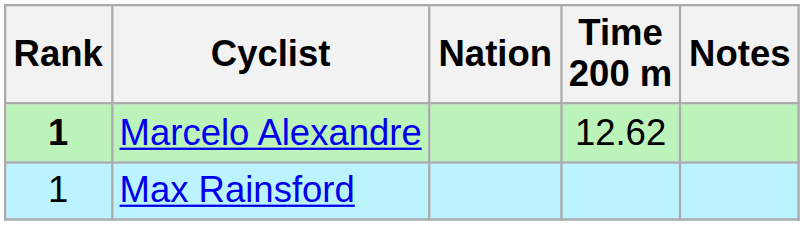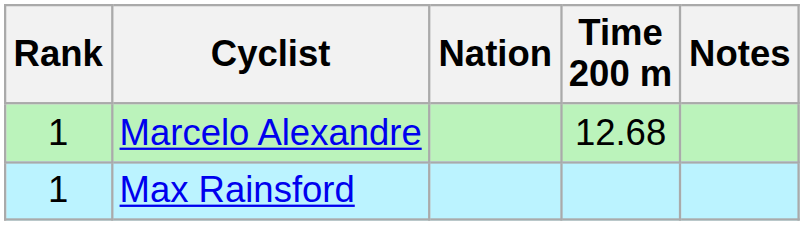 <table class="wikitable sortable" style="text-align:center">
 <tr>
 <th>Rank</th>
 <th>Cyclist</th>
 <th>Nation</th>
 <th>Time<br>200 m</th>
 <th>Notes</th>
 </tr>
 <tr bgcolor=bbf3bb>
-<td><strong>1</strong></td>
+<td>1</td>
 <td align=left><a href='#'>Marcelo Alexandre</a></td>
 <td align=left></td>
-<td>12.62</td>
+<td>12.68</td>
 <td></td>
 </tr>
 <tr bgcolor=bbf3ff>
 <td>1</td>
 <td align=left><a href='#'>Max Rainsford</a></td>
 <td align=left></td>
 <td></td>
 <td></td>
 </tr>
 </table>
